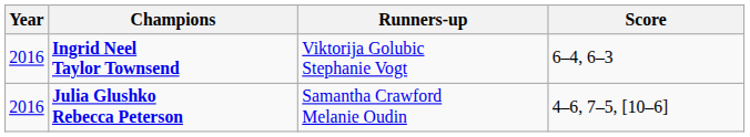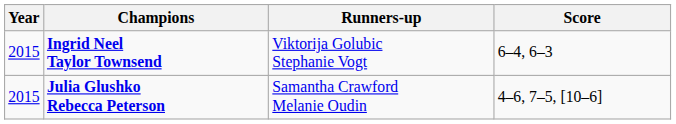 <table class="wikitable" style="font-size:90%">
 <tr>
 <th>Year</th>
 <th width="200">Champions</th>
 <th width="200">Runners-up</th>
 <th width="155">Score</th>
 </tr>
 <tr>
-<td><a href='#'>2016</a></td>
+<td><a href='#'>2015</a></td>
 <td> <strong><a href='#'>Ingrid Neel</a></strong> <br>  <strong><a href='#'>Taylor Townsend</a></strong></td>
 <td> <a href='#'>Viktorija Golubic</a> <br>  <a href='#'>Stephanie Vogt</a></td>
 <td>6–4, 6–3</td>
 </tr>
 <tr>
-<td><a href='#'>2016</a></td>
+<td><a href='#'>2015</a></td>
 <td> <strong><a href='#'>Julia Glushko</a></strong> <br>  <strong><a href='#'>Rebecca Peterson</a></strong></td>
 <td> <a href='#'>Samantha Crawford</a> <br>  <a href='#'>Melanie Oudin</a></td>
 <td>4–6, 7–5, [10–6]</td>
 </tr>
 </table>
